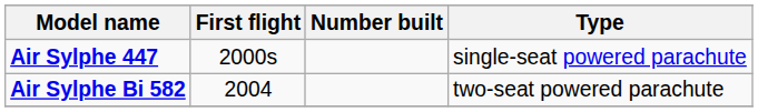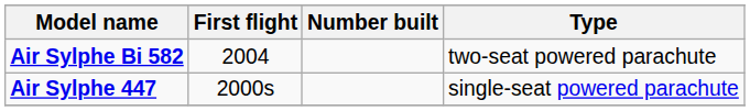 <table class="wikitable" align=center style="font-size:90%;">
 <tr>
 </tr>
 <tr style="background:#efefef;">
 <th>Model name</th>
 <th>First flight</th>
 <th>Number built</th>
 <th>Type</th>
 </tr>
 <tr>
+<td align=left><strong><a href='#'>Air Sylphe Bi 582</a></strong></td>
+<td align=center>2004</td>
+<td align=center></td>
+<td align=left>two-seat powered parachute</td>
+</tr>
+<tr>
 <td align=left><strong><a href='#'>Air Sylphe 447</a></strong></td>
 <td align=center>2000s</td>
 <td align=center></td>
 <td align=left>single-seat <a href='#'>powered parachute</a></td>
 </tr>
 <tr>
-<td align=left><strong><a href='#'>Air Sylphe Bi 582</a></strong></td>
-<td align=center>2004</td>
-<td align=center></td>
-<td align=left>two-seat powered parachute</td>
-</tr>
-<tr>
 </tr>
 </table>
